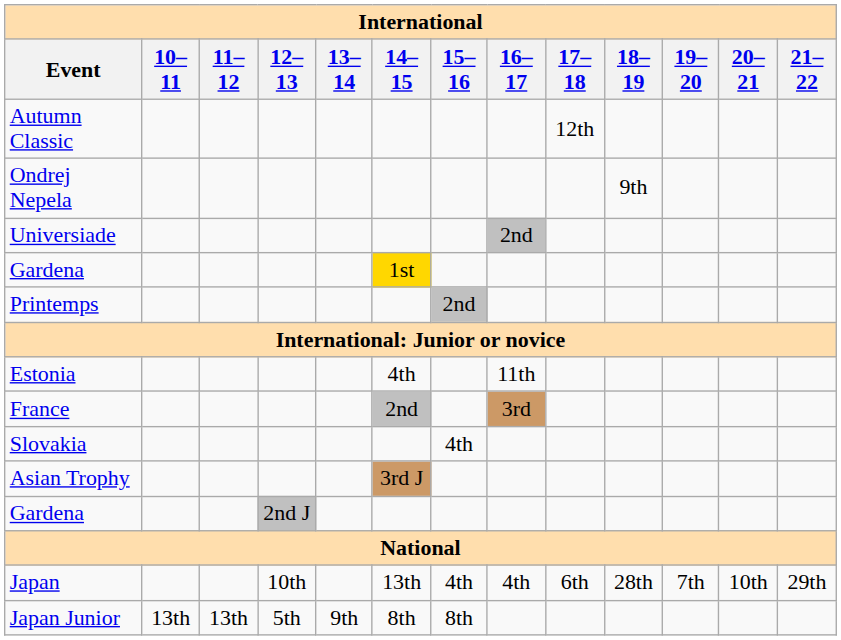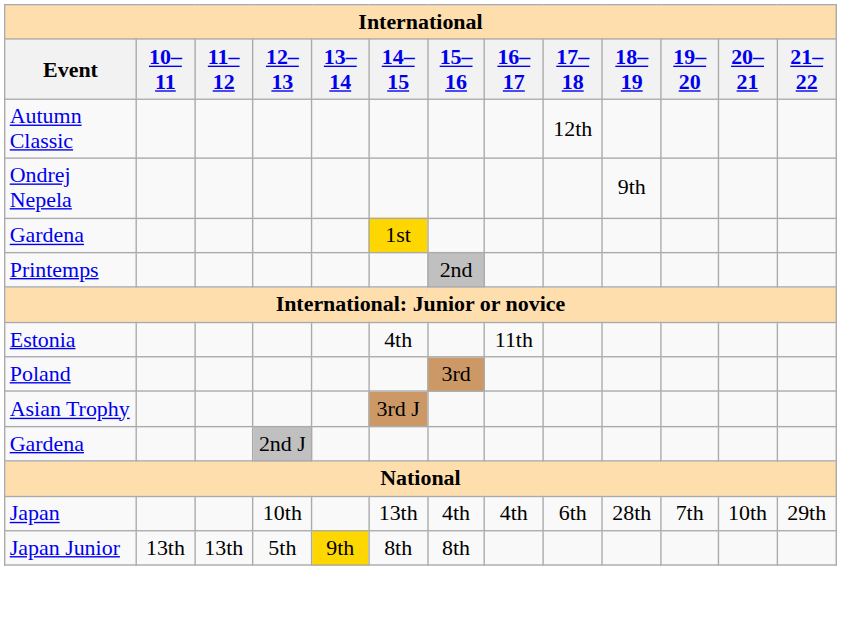 <table class="wikitable" style="text-align:center">
 <tr>
 <th colspan="13" style="background-color: #ffdead; " align="center">International</th>
 </tr>
 <tr>
 <th>Event</th>
 <th><a href='#'>10–11</a></th>
 <th><a href='#'>11–12</a></th>
 <th><a href='#'>12–13</a></th>
 <th><a href='#'>13–14</a></th>
 <th><a href='#'>14–15</a></th>
 <th><a href='#'>15–16</a></th>
 <th><a href='#'>16–17</a></th>
 <th><a href='#'>17–18</a></th>
 <th><a href='#'>18–19</a></th>
 <th><a href='#'>19–20</a></th>
 <th><a href='#'>20–21</a></th>
 <th><a href='#'>21–22</a></th>
 </tr>
 <tr>
 <td align=left> <a href='#'>Autumn Classic</a></td>
 <td></td>
 <td></td>
 <td></td>
 <td></td>
 <td></td>
 <td></td>
 <td></td>
 <td>12th</td>
 <td></td>
 <td></td>
 <td></td>
 <td></td>
 </tr>
 <tr>
 <td align=left> <a href='#'>Ondrej Nepela</a></td>
 <td></td>
 <td></td>
 <td></td>
 <td></td>
 <td></td>
 <td></td>
 <td></td>
 <td></td>
 <td>9th</td>
-<td></td>
-<td></td>
-<td></td>
-</tr>
-<tr>
-<td align=left><a href='#'>Universiade</a></td>
-<td></td>
-<td></td>
-<td></td>
-<td></td>
-<td></td>
-<td></td>
-<td bgcolor=silver>2nd</td>
-<td></td>
-<td></td>
 <td></td>
 <td></td>
 <td></td>
 </tr>
 <tr>
 <td align=left><a href='#'>Gardena</a></td>
 <td></td>
 <td></td>
 <td></td>
 <td></td>
 <td bgcolor=gold>1st</td>
 <td></td>
 <td></td>
 <td></td>
 <td></td>
 <td></td>
 <td></td>
 <td></td>
 </tr>
 <tr>
 <td align=left><a href='#'>Printemps</a></td>
 <td></td>
 <td></td>
 <td></td>
 <td></td>
 <td></td>
 <td bgcolor=silver>2nd</td>
 <td></td>
 <td></td>
 <td></td>
 <td></td>
 <td></td>
 <td></td>
 </tr>
 <tr>
 <th colspan="13" style="background-color: #ffdead; " align="center">International: Junior or novice</th>
 </tr>
 <tr>
 <td align=left> <a href='#'>Estonia</a></td>
 <td></td>
 <td></td>
 <td></td>
 <td></td>
 <td>4th</td>
 <td></td>
 <td>11th</td>
 <td></td>
 <td></td>
 <td></td>
 <td></td>
 <td></td>
 </tr>
 <tr>
-<td align=left> <a href='#'>France</a></td>
-<td></td>
-<td></td>
-<td></td>
-<td></td>
-<td bgcolor=silver>2nd</td>
-<td></td>
-<td bgcolor=cc9966>3rd</td>
+<td align=left> <a href='#'>Poland</a></td>
 <td></td>
 <td></td>
 <td></td>
 <td></td>
 <td></td>
-</tr>
-<tr>
-<td align=left> <a href='#'>Slovakia</a></td>
-<td></td>
-<td></td>
-<td></td>
-<td></td>
-<td></td>
-<td>4th</td>
+<td bgcolor=cc9966>3rd</td>
 <td></td>
 <td></td>
 <td></td>
 <td></td>
 <td></td>
 <td></td>
 </tr>
 <tr>
 <td align=left><a href='#'>Asian Trophy</a></td>
 <td></td>
 <td></td>
 <td></td>
 <td></td>
 <td bgcolor=cc9966>3rd J</td>
 <td></td>
 <td></td>
 <td></td>
 <td></td>
 <td></td>
 <td></td>
 <td></td>
 </tr>
 <tr>
 <td align=left><a href='#'>Gardena</a></td>
 <td></td>
 <td></td>
 <td bgcolor=silver>2nd J</td>
 <td></td>
 <td></td>
 <td></td>
 <td></td>
 <td></td>
 <td></td>
 <td></td>
 <td></td>
 <td></td>
 </tr>
 <tr>
 <th colspan="13" style="background-color: #ffdead; " align="center">National</th>
 </tr>
 <tr>
 <td align="left"><a href='#'>Japan</a></td>
 <td></td>
 <td></td>
 <td>10th</td>
 <td></td>
 <td>13th</td>
 <td>4th</td>
 <td>4th</td>
 <td>6th</td>
 <td>28th</td>
 <td>7th</td>
 <td>10th</td>
 <td>29th</td>
 </tr>
 <tr>
 <td align="left"><a href='#'>Japan Junior</a></td>
 <td>13th</td>
 <td>13th</td>
 <td>5th</td>
-<td>9th</td>
+<td style="background: gold;">9th</td>
 <td>8th</td>
 <td>8th</td>
 <td></td>
 <td></td>
 <td></td>
 <td></td>
 <td></td>
 <td></td>
 </tr>
 </table>
